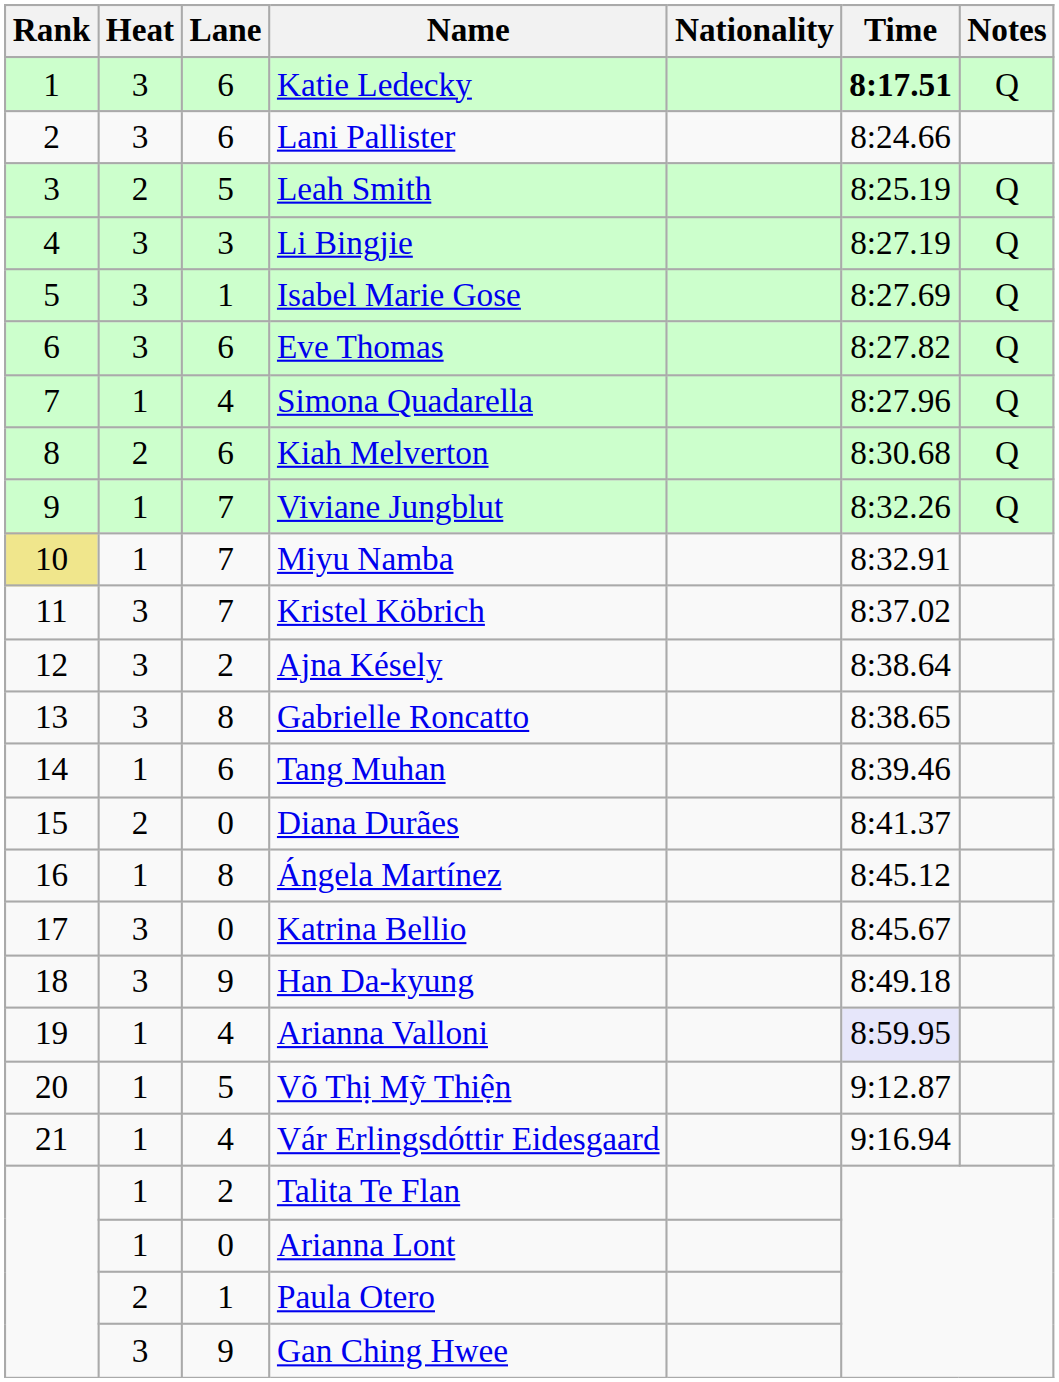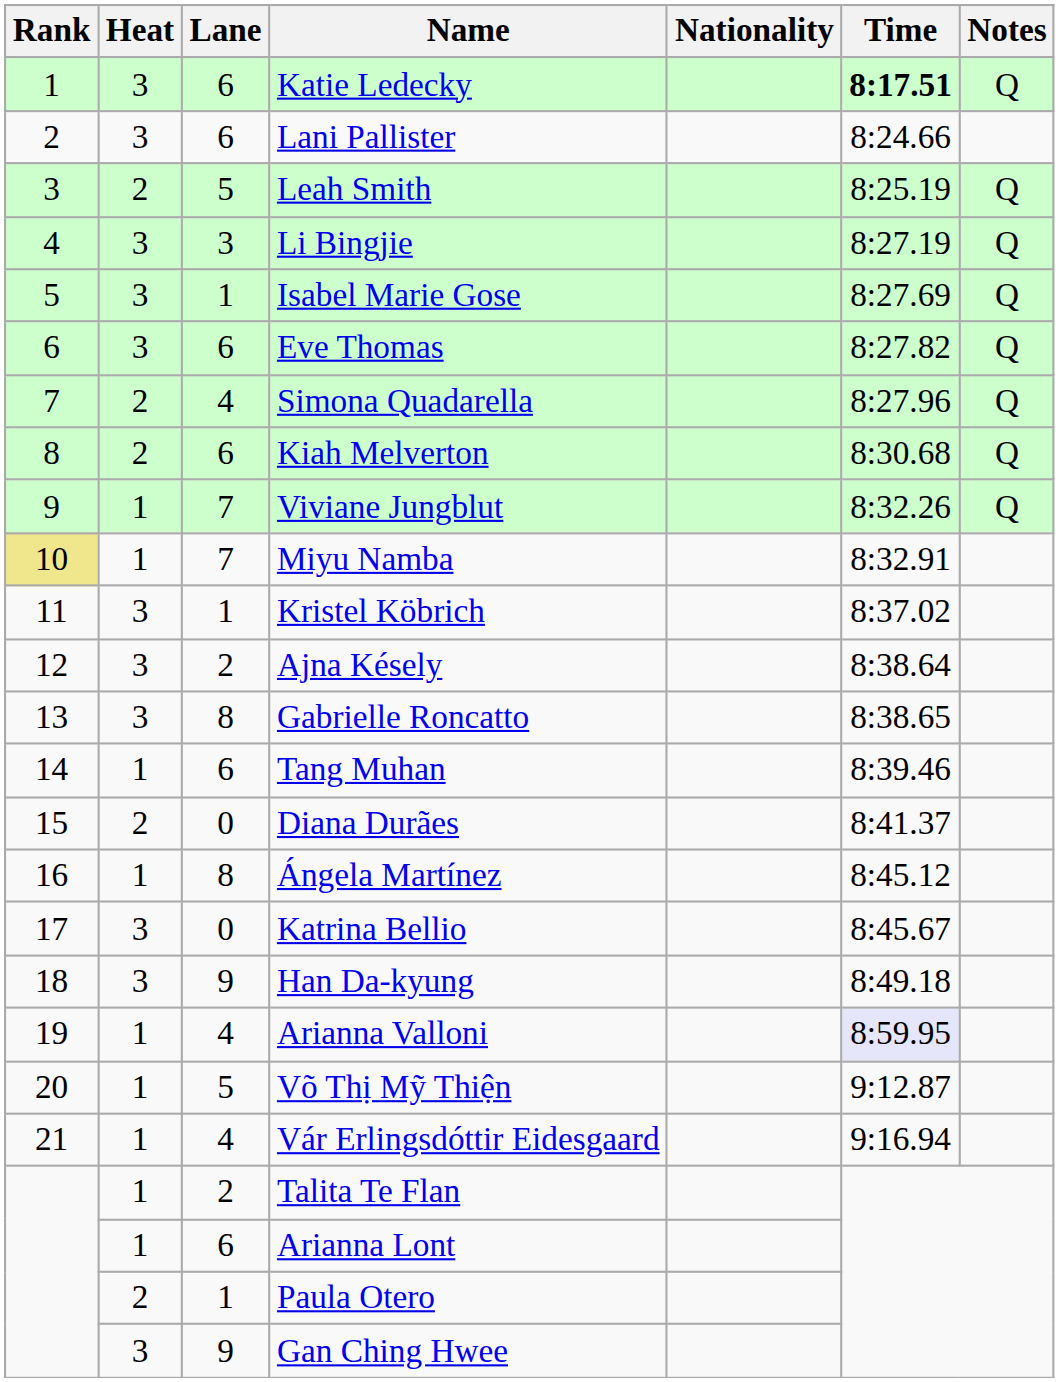 <table class="wikitable sortable" style="text-align:center">
 <tr>
 <th>Rank</th>
 <th>Heat</th>
 <th>Lane</th>
 <th>Name</th>
 <th>Nationality</th>
 <th>Time</th>
 <th>Notes</th>
 </tr>
 <tr bgcolor=ccffcc>
 <td>1</td>
 <td>3</td>
 <td>6</td>
 <td align=left><a href='#'>Katie Ledecky</a></td>
 <td align=left></td>
 <td><strong>8:17.51</strong></td>
 <td>Q</td>
 </tr>
 <tr>
 <td>2</td>
 <td>3</td>
 <td>6</td>
 <td align=left><a href='#'>Lani Pallister</a></td>
 <td align=left></td>
 <td>8:24.66</td>
 <td></td>
 </tr>
 <tr bgcolor=ccffcc>
 <td>3</td>
 <td>2</td>
 <td>5</td>
 <td align=left><a href='#'>Leah Smith</a></td>
 <td align=left></td>
 <td>8:25.19</td>
 <td>Q</td>
 </tr>
 <tr bgcolor=ccffcc>
 <td>4</td>
 <td>3</td>
 <td>3</td>
 <td align=left><a href='#'>Li Bingjie</a></td>
 <td align=left></td>
 <td>8:27.19</td>
 <td>Q</td>
 </tr>
 <tr bgcolor=ccffcc>
 <td>5</td>
 <td>3</td>
 <td>1</td>
 <td align=left><a href='#'>Isabel Marie Gose</a></td>
 <td align=left></td>
 <td>8:27.69</td>
 <td>Q</td>
 </tr>
 <tr bgcolor=ccffcc>
 <td>6</td>
 <td>3</td>
 <td>6</td>
 <td align=left><a href='#'>Eve Thomas</a></td>
 <td align=left></td>
 <td>8:27.82</td>
 <td>Q</td>
 </tr>
 <tr bgcolor=ccffcc>
 <td>7</td>
-<td>1</td>
+<td>2</td>
 <td>4</td>
 <td align=left><a href='#'>Simona Quadarella</a></td>
 <td align=left></td>
 <td>8:27.96</td>
 <td>Q</td>
 </tr>
 <tr bgcolor=ccffcc>
 <td>8</td>
 <td>2</td>
 <td>6</td>
 <td align=left><a href='#'>Kiah Melverton</a></td>
 <td align=left></td>
 <td>8:30.68</td>
 <td>Q</td>
 </tr>
 <tr bgcolor=ccffcc>
 <td>9</td>
 <td>1</td>
 <td>7</td>
 <td align=left><a href='#'>Viviane Jungblut</a></td>
 <td align=left></td>
 <td>8:32.26</td>
 <td>Q</td>
 </tr>
 <tr>
 <td style="background: khaki;">10</td>
 <td>1</td>
 <td>7</td>
 <td align=left><a href='#'>Miyu Namba</a></td>
 <td align=left></td>
 <td>8:32.91</td>
 <td></td>
 </tr>
 <tr>
 <td>11</td>
 <td>3</td>
-<td>7</td>
+<td>1</td>
 <td align=left><a href='#'>Kristel Köbrich</a></td>
 <td align=left></td>
 <td>8:37.02</td>
 <td></td>
 </tr>
 <tr>
 <td>12</td>
 <td>3</td>
 <td>2</td>
 <td align=left><a href='#'>Ajna Késely</a></td>
 <td align=left></td>
 <td>8:38.64</td>
 <td></td>
 </tr>
 <tr>
 <td>13</td>
 <td>3</td>
 <td>8</td>
 <td align=left><a href='#'>Gabrielle Roncatto</a></td>
 <td align=left></td>
 <td>8:38.65</td>
 <td></td>
 </tr>
 <tr>
 <td>14</td>
 <td>1</td>
 <td>6</td>
 <td align=left><a href='#'>Tang Muhan</a></td>
 <td align=left></td>
 <td>8:39.46</td>
 <td></td>
 </tr>
 <tr>
 <td>15</td>
 <td>2</td>
 <td>0</td>
 <td align=left><a href='#'>Diana Durães</a></td>
 <td align=left></td>
 <td>8:41.37</td>
 <td></td>
 </tr>
 <tr>
 <td>16</td>
 <td>1</td>
 <td>8</td>
 <td align=left><a href='#'>Ángela Martínez</a></td>
 <td align=left></td>
 <td>8:45.12</td>
 <td></td>
 </tr>
 <tr>
 <td>17</td>
 <td>3</td>
 <td>0</td>
 <td align=left><a href='#'>Katrina Bellio</a></td>
 <td align=left></td>
 <td>8:45.67</td>
 <td></td>
 </tr>
 <tr>
 <td>18</td>
 <td>3</td>
 <td>9</td>
 <td align=left><a href='#'>Han Da-kyung</a></td>
 <td align=left></td>
 <td>8:49.18</td>
 <td></td>
 </tr>
 <tr>
 <td>19</td>
 <td>1</td>
 <td>4</td>
 <td align=left><a href='#'>Arianna Valloni</a></td>
 <td align=left></td>
 <td style="background: lavender;">8:59.95</td>
 <td></td>
 </tr>
 <tr>
 <td>20</td>
 <td>1</td>
 <td>5</td>
 <td align=left><a href='#'>Võ Thị Mỹ Thiện</a></td>
 <td align=left></td>
 <td>9:12.87</td>
 <td></td>
 </tr>
 <tr>
 <td>21</td>
 <td>1</td>
 <td>4</td>
 <td align=left><a href='#'>Vár Erlingsdóttir Eidesgaard</a></td>
 <td align=left></td>
 <td>9:16.94</td>
 <td></td>
 </tr>
 <tr>
 <td rowspan=4></td>
 <td>1</td>
 <td>2</td>
 <td align=left><a href='#'>Talita Te Flan</a></td>
 <td align=left></td>
 <td colspan=2 rowspan=4></td>
 </tr>
 <tr>
 <td>1</td>
-<td>0</td>
+<td>6</td>
 <td align=left><a href='#'>Arianna Lont</a></td>
 <td align=left></td>
 </tr>
 <tr>
 <td>2</td>
 <td>1</td>
 <td align=left><a href='#'>Paula Otero</a></td>
 <td align=left></td>
 </tr>
 <tr>
 <td>3</td>
 <td>9</td>
 <td align=left><a href='#'>Gan Ching Hwee</a></td>
 <td align=left></td>
 </tr>
 </table>
